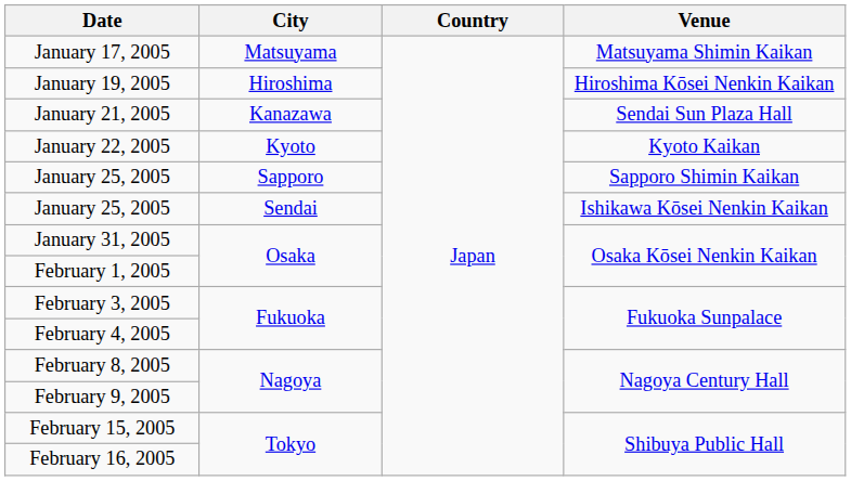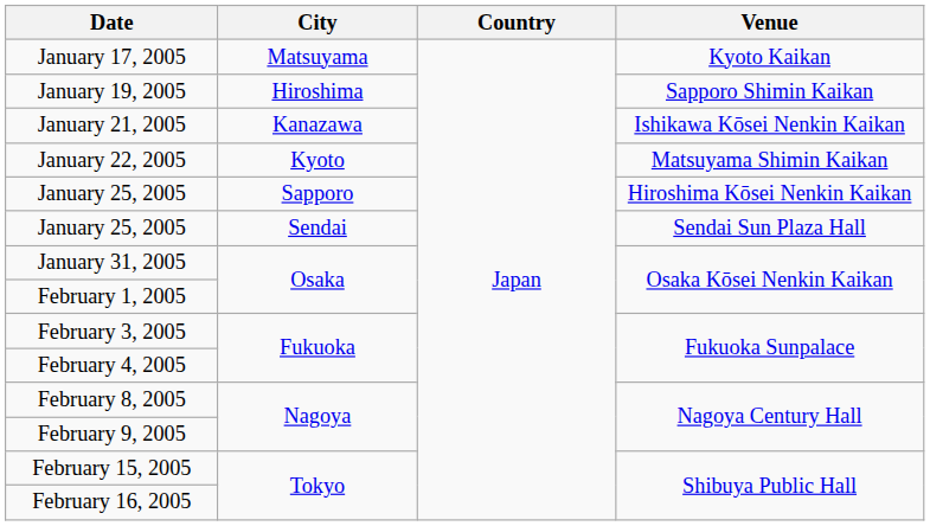 <table class="wikitable" style="text-align:center;">
 <tr>
 <th width="150">Date</th>
 <th width="140">City</th>
 <th width="140">Country</th>
 <th width="220">Venue</th>
 </tr>
 <tr>
 <td>January 17, 2005</td>
 <td><a href='#'>Matsuyama</a></td>
 <td rowspan="14"><a href='#'>Japan</a></td>
-<td><a href='#'>Matsuyama Shimin Kaikan</a></td>
+<td><a href='#'>Kyoto Kaikan</a></td>
 </tr>
 <tr>
 <td>January 19, 2005</td>
 <td><a href='#'>Hiroshima</a></td>
-<td><a href='#'>Hiroshima Kōsei Nenkin Kaikan</a></td>
+<td><a href='#'>Sapporo Shimin Kaikan</a></td>
 </tr>
 <tr>
 <td>January 21, 2005</td>
 <td><a href='#'>Kanazawa</a></td>
-<td><a href='#'>Sendai Sun Plaza Hall</a></td>
+<td><a href='#'>Ishikawa Kōsei Nenkin Kaikan</a></td>
 </tr>
 <tr>
 <td>January 22, 2005</td>
 <td><a href='#'>Kyoto</a></td>
-<td><a href='#'>Kyoto Kaikan</a></td>
+<td><a href='#'>Matsuyama Shimin Kaikan</a></td>
 </tr>
 <tr>
 <td>January 25, 2005</td>
 <td><a href='#'>Sapporo</a></td>
-<td><a href='#'>Sapporo Shimin Kaikan</a></td>
+<td><a href='#'>Hiroshima Kōsei Nenkin Kaikan</a></td>
 </tr>
 <tr>
 <td>January 25, 2005</td>
 <td><a href='#'>Sendai</a></td>
-<td><a href='#'>Ishikawa Kōsei Nenkin Kaikan</a></td>
+<td><a href='#'>Sendai Sun Plaza Hall</a></td>
 </tr>
 <tr>
 <td>January 31, 2005</td>
 <td rowspan="2"><a href='#'>Osaka</a></td>
 <td rowspan="2"><a href='#'>Osaka Kōsei Nenkin Kaikan</a></td>
 </tr>
 <tr>
 <td>February 1, 2005</td>
 </tr>
 <tr>
 <td>February 3, 2005</td>
 <td rowspan="2"><a href='#'>Fukuoka</a></td>
 <td rowspan="2"><a href='#'>Fukuoka Sunpalace</a></td>
 </tr>
 <tr>
 <td>February 4, 2005</td>
 </tr>
 <tr>
 <td>February 8, 2005</td>
 <td rowspan="2"><a href='#'>Nagoya</a></td>
 <td rowspan="2"><a href='#'>Nagoya Century Hall</a></td>
 </tr>
 <tr>
 <td>February 9, 2005</td>
 </tr>
 <tr>
 <td>February 15, 2005</td>
 <td rowspan="2"><a href='#'>Tokyo</a></td>
 <td rowspan="2"><a href='#'>Shibuya Public Hall</a></td>
 </tr>
 <tr>
 <td>February 16, 2005</td>
 </tr>
 </table>
